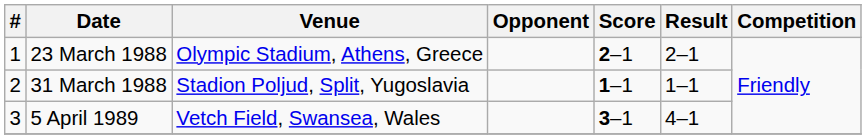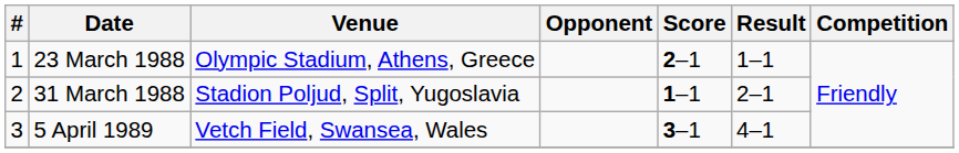 <table class="wikitable collapsible collapsed" style="font-size:90%">
 <tr>
 <th>#</th>
 <th>Date</th>
 <th>Venue</th>
 <th>Opponent</th>
 <th>Score</th>
 <th>Result</th>
 <th>Competition</th>
 </tr>
 <tr>
 <td>1</td>
 <td>23 March 1988</td>
 <td><a href='#'>Olympic Stadium</a>, <a href='#'>Athens</a>, Greece</td>
 <td></td>
 <td><strong>2</strong>–1</td>
-<td>2–1</td>
+<td>1–1</td>
 <td rowspan = "3"><a href='#'>Friendly</a></td>
 </tr>
 <tr>
 <td>2</td>
 <td>31 March 1988</td>
 <td><a href='#'>Stadion Poljud</a>, <a href='#'>Split</a>, Yugoslavia</td>
 <td></td>
 <td><strong>1</strong>–1</td>
-<td>1–1</td>
+<td>2–1</td>
 </tr>
 <tr>
 <td>3</td>
 <td>5 April 1989</td>
 <td><a href='#'>Vetch Field</a>, <a href='#'>Swansea</a>, Wales</td>
 <td></td>
 <td><strong>3</strong>–1</td>
 <td>4–1</td>
 </tr>
 <tr>
 </tr>
 </table>
